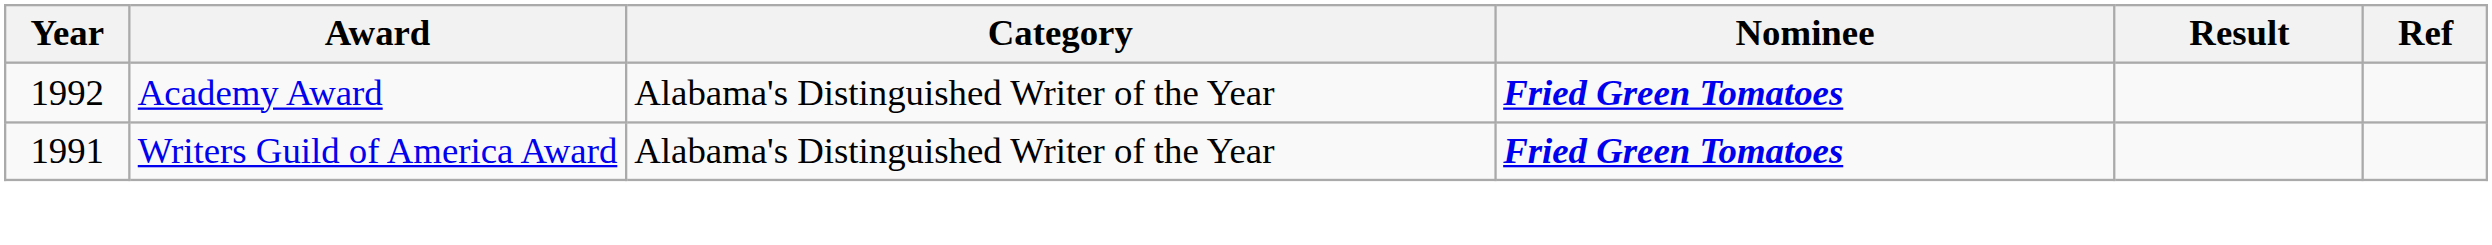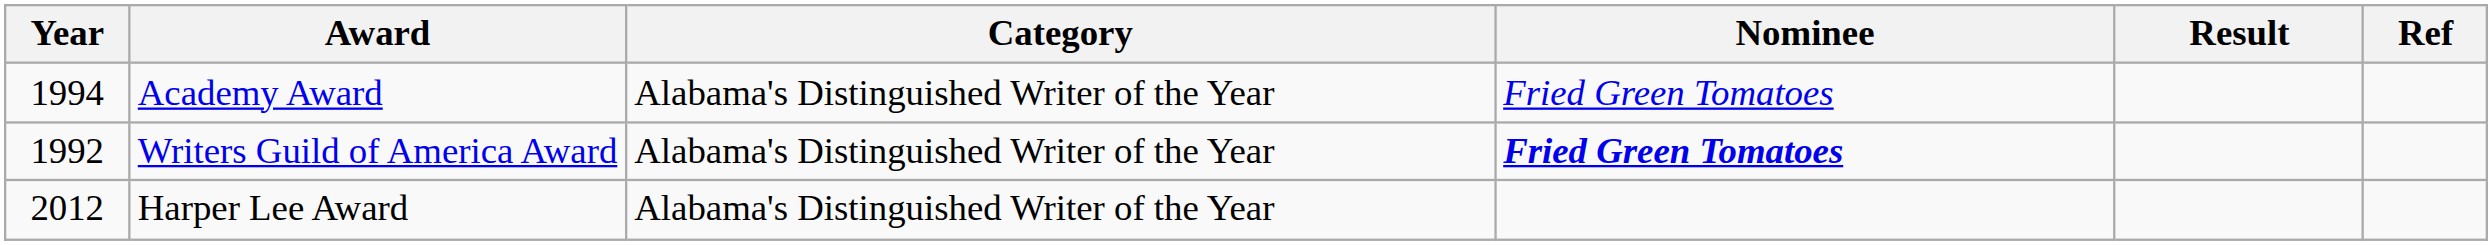 <table class="wikitable">
 <tr>
 <th style="width:5%;">Year</th>
 <th style="width:20%;">Award</th>
 <th style="width:35%;">Category</th>
 <th style="width:25%;">Nominee</th>
 <th style="width:10%;">Result</th>
 <th style="width:5%;" class="unsortable">Ref</th>
 </tr>
 <tr>
+<td style="text-align:center;">1994</td>
+<td><a href='#'>Academy Award</a></td>
+<td>Alabama's Distinguished Writer of the Year</td>
+<td><em><a href='#'>Fried Green Tomatoes</a></em></td>
+<td></td>
+<td></td>
+</tr>
+<tr>
 <td style="text-align:center;">1992</td>
-<td><a href='#'>Academy Award</a></td>
+<td><a href='#'>Writers Guild of America Award</a></td>
 <td>Alabama's Distinguished Writer of the Year</td>
 <td><strong><em><a href='#'>Fried Green Tomatoes</a></em></strong></td>
 <td></td>
 <td></td>
 </tr>
 <tr>
-<td style="text-align:center;">1991</td>
-<td><a href='#'>Writers Guild of America Award</a></td>
+<td style="text-align:center;">2012</td>
+<td>Harper Lee Award</td>
 <td>Alabama's Distinguished Writer of the Year</td>
-<td><strong><em><a href='#'>Fried Green Tomatoes</a></em></strong></td>
+<td></td>
 <td></td>
 <td></td>
 </tr>
 </table>
